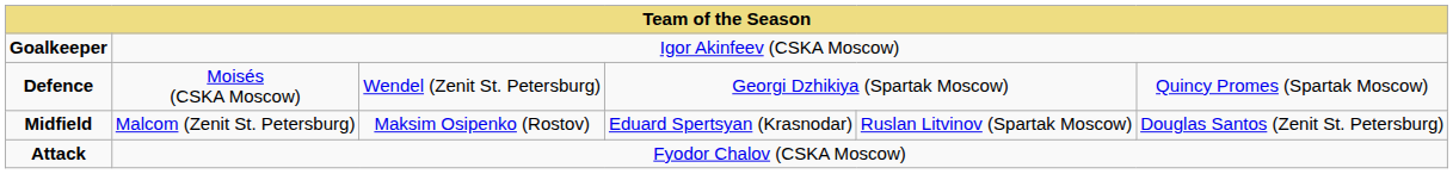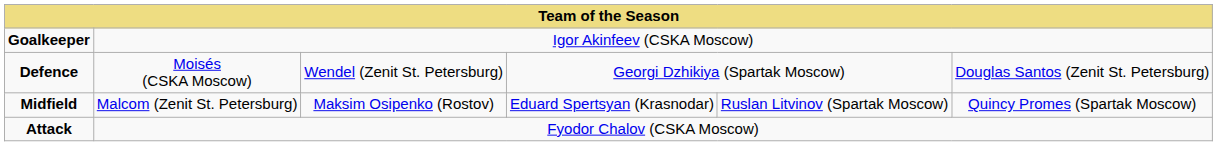 <table class="wikitable" style="text-align:center">
 <tr>
 <th colspan="6" style="background-color: #eedd82" !>Team of the Season</th>
 </tr>
 <tr>
 <td><strong>Goalkeeper</strong></td>
 <td colspan="5"> <a href='#'>Igor Akinfeev</a> (CSKA Moscow)</td>
 </tr>
 <tr>
 <td><strong>Defence</strong></td>
 <td> <a href='#'>Moisés</a><br>(CSKA Moscow)</td>
 <td> <a href='#'>Wendel</a> (Zenit St. Petersburg)</td>
 <td colspan="2"> <a href='#'>Georgi Dzhikiya</a> (Spartak Moscow)</td>
-<td> <a href='#'>Quincy Promes</a> (Spartak Moscow)</td>
+<td> <a href='#'>Douglas Santos</a> (Zenit St. Petersburg)</td>
 </tr>
 <tr>
 <td><strong>Midfield</strong></td>
 <td> <a href='#'>Malcom</a> (Zenit St. Petersburg)</td>
 <td> <a href='#'>Maksim Osipenko</a> (Rostov)</td>
 <td> <a href='#'>Eduard Spertsyan</a> (Krasnodar)</td>
 <td> <a href='#'>Ruslan Litvinov</a> (Spartak Moscow)</td>
-<td> <a href='#'>Douglas Santos</a> (Zenit St. Petersburg)</td>
+<td> <a href='#'>Quincy Promes</a> (Spartak Moscow)</td>
 </tr>
 <tr>
 <td><strong>Attack</strong></td>
 <td colspan="5"> <a href='#'>Fyodor Chalov</a> (CSKA Moscow)</td>
 </tr>
 </table>
